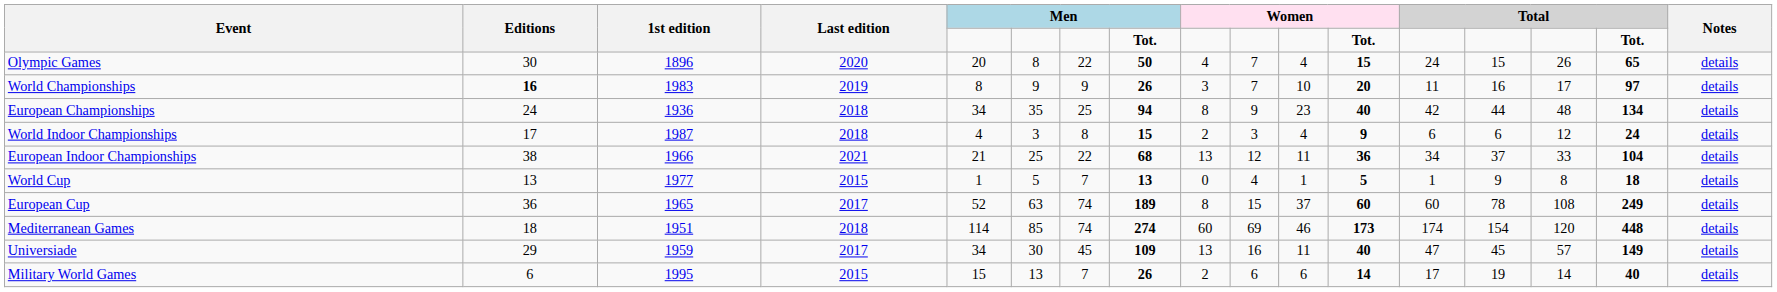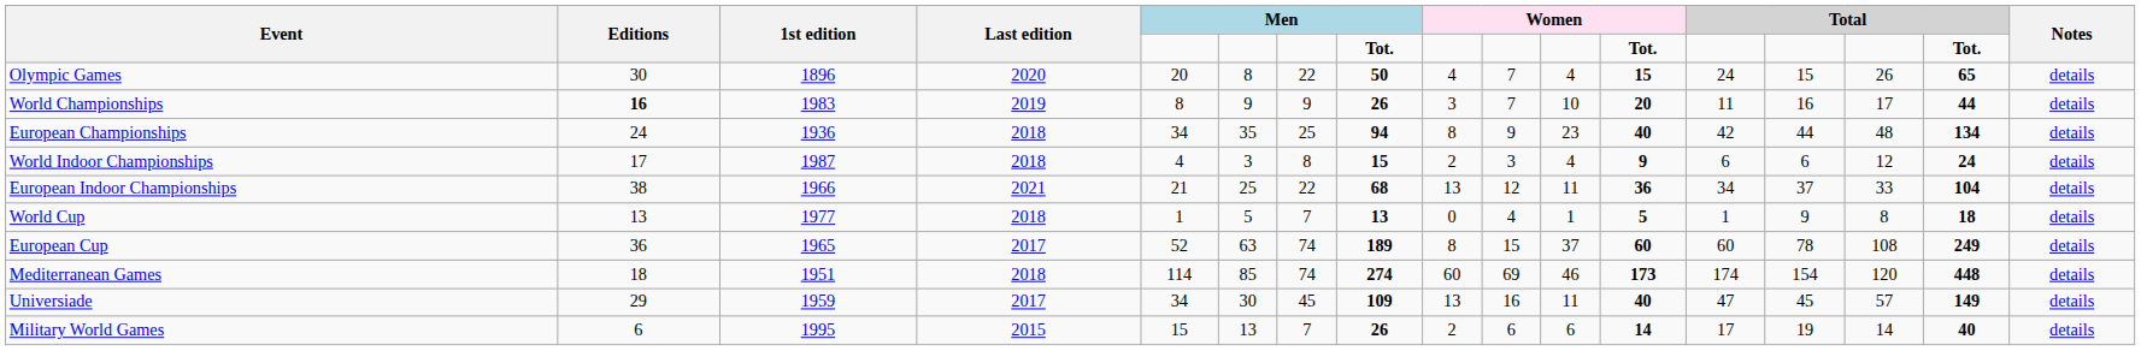 <table class="wikitable" width=90% style="font-size:90%; text-align:center;">
 <tr>
 <th rowspan=2>Event</th>
 <th rowspan=2>Editions</th>
 <th rowspan=2>1st edition</th>
 <th rowspan=2>Last edition</th>
 <th colspan=4; style="background-color:lightblue">Men</th>
 <th colspan=4; style="background-color:#FFE0F0">Women</th>
 <th colspan=4; style="background-color:lightgrey">Total</th>
 <th rowspan=2>Notes</th>
 </tr>
 <tr>
 <td></td>
 <td></td>
 <td></td>
 <td><strong>Tot.</strong></td>
 <td></td>
 <td></td>
 <td></td>
 <td><strong>Tot.</strong></td>
 <td></td>
 <td></td>
 <td></td>
 <td><strong>Tot.</strong></td>
 </tr>
 <tr>
 <td align=left><a href='#'>Olympic Games</a> </td>
 <td>30</td>
 <td><a href='#'>1896</a></td>
 <td><a href='#'>2020</a></td>
 <td>20</td>
 <td>8</td>
 <td>22</td>
 <td><strong>50</strong></td>
 <td>4</td>
 <td>7</td>
 <td>4</td>
 <td><strong>15</strong></td>
 <td>24</td>
 <td>15</td>
 <td>26</td>
 <td><strong>65</strong></td>
 <td><a href='#'>details</a></td>
 </tr>
 <tr>
 <td align=left><a href='#'>World Championships</a> </td>
 <td><strong>16</strong></td>
 <td><a href='#'>1983</a></td>
 <td><a href='#'>2019</a></td>
 <td>8</td>
 <td>9</td>
 <td>9</td>
 <td><strong>26</strong></td>
 <td>3</td>
 <td>7</td>
 <td>10</td>
 <td><strong>20</strong></td>
 <td>11</td>
 <td>16</td>
 <td>17</td>
-<td><strong>97</strong></td>
+<td><strong>44</strong></td>
 <td><a href='#'>details</a></td>
 </tr>
 <tr>
 <td align=left><a href='#'>European Championships</a> </td>
 <td>24</td>
 <td><a href='#'>1936</a></td>
 <td><a href='#'>2018</a></td>
 <td>34</td>
 <td>35</td>
 <td>25</td>
 <td><strong>94</strong></td>
 <td>8</td>
 <td>9</td>
 <td>23</td>
 <td><strong>40</strong></td>
 <td>42</td>
 <td>44</td>
 <td>48</td>
 <td><strong>134</strong></td>
 <td><a href='#'>details</a></td>
 </tr>
 <tr>
 <td align=left><a href='#'>World Indoor Championships</a></td>
 <td>17</td>
 <td><a href='#'>1987</a></td>
 <td><a href='#'>2018</a></td>
 <td>4</td>
 <td>3</td>
 <td>8</td>
 <td><strong>15</strong></td>
 <td>2</td>
 <td>3</td>
 <td>4</td>
 <td><strong>9</strong></td>
 <td>6</td>
 <td>6</td>
 <td>12</td>
 <td><strong>24</strong></td>
 <td><a href='#'>details</a></td>
 </tr>
 <tr>
 <td align=left><a href='#'>European Indoor Championships</a> </td>
 <td>38</td>
 <td><a href='#'>1966</a></td>
 <td><a href='#'>2021</a></td>
 <td>21</td>
 <td>25</td>
 <td>22</td>
 <td><strong>68</strong></td>
 <td>13</td>
 <td>12</td>
 <td>11</td>
 <td><strong>36</strong></td>
 <td>34</td>
 <td>37</td>
 <td>33</td>
 <td><strong>104</strong></td>
 <td><a href='#'>details</a></td>
 </tr>
 <tr>
 <td align=left><a href='#'>World Cup</a></td>
 <td>13</td>
 <td><a href='#'>1977</a></td>
-<td><a href='#'>2015</a></td>
+<td><a href='#'>2018</a></td>
 <td>1</td>
 <td>5</td>
 <td>7</td>
 <td><strong>13</strong></td>
 <td>0</td>
 <td>4</td>
 <td>1</td>
 <td><strong>5</strong></td>
 <td>1</td>
 <td>9</td>
 <td>8</td>
 <td><strong>18</strong></td>
 <td><a href='#'>details</a></td>
 </tr>
 <tr>
 <td align=left><a href='#'>European Cup</a></td>
 <td>36</td>
 <td><a href='#'>1965</a></td>
 <td><a href='#'>2017</a></td>
 <td>52</td>
 <td>63</td>
 <td>74</td>
 <td><strong>189</strong></td>
 <td>8</td>
 <td>15</td>
 <td>37</td>
 <td><strong>60</strong></td>
 <td>60</td>
 <td>78</td>
 <td>108</td>
 <td><strong>249</strong></td>
 <td><a href='#'>details</a></td>
 </tr>
 <tr>
 <td align=left><a href='#'>Mediterranean Games</a></td>
 <td>18</td>
 <td><a href='#'>1951</a></td>
 <td><a href='#'>2018</a></td>
 <td>114</td>
 <td>85</td>
 <td>74</td>
 <td><strong>274</strong></td>
 <td>60</td>
 <td>69</td>
 <td>46</td>
 <td><strong>173</strong></td>
 <td>174</td>
 <td>154</td>
 <td>120</td>
 <td><strong>448</strong></td>
 <td><a href='#'>details</a></td>
 </tr>
 <tr>
 <td align=left><a href='#'>Universiade</a></td>
 <td>29</td>
 <td><a href='#'>1959</a></td>
 <td><a href='#'>2017</a></td>
 <td>34</td>
 <td>30</td>
 <td>45</td>
 <td><strong>109</strong></td>
 <td>13</td>
 <td>16</td>
 <td>11</td>
 <td><strong>40</strong></td>
 <td>47</td>
 <td>45</td>
 <td>57</td>
 <td><strong>149</strong></td>
 <td><a href='#'>details</a></td>
 </tr>
 <tr>
 <td align=left><a href='#'>Military World Games</a></td>
 <td>6</td>
 <td><a href='#'>1995</a></td>
 <td><a href='#'>2015</a></td>
 <td>15</td>
 <td>13</td>
 <td>7</td>
 <td><strong>26</strong></td>
 <td>2</td>
 <td>6</td>
 <td>6</td>
 <td><strong>14</strong></td>
 <td>17</td>
 <td>19</td>
 <td>14</td>
 <td><strong>40</strong></td>
 <td><a href='#'>details</a></td>
 </tr>
 </table>
